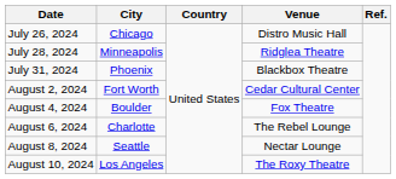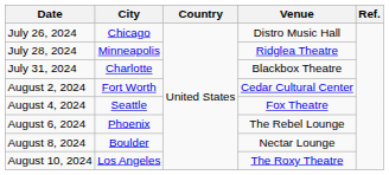 <table class="wikitable">
 <tr>
 <th>Date</th>
 <th>City</th>
 <th>Country</th>
 <th>Venue</th>
 <th>Ref.</th>
 </tr>
 <tr>
 <td>July 26, 2024</td>
 <td style="text-align:Center"><a href='#'>Chicago</a></td>
 <td rowspan="8"style="text-align:Center">United States</td>
 <td style="text-align:Center">Distro Music Hall</td>
 <td rowspan="8"style="text-align:Center"></td>
 </tr>
 <tr>
 <td>July 28, 2024</td>
 <td style="text-align:Center"><a href='#'>Minneapolis</a></td>
 <td style="text-align:Center"><a href='#'>Ridglea Theatre</a></td>
 </tr>
 <tr>
 <td>July 31, 2024</td>
-<td style="text-align:Center"><a href='#'>Phoenix</a></td>
+<td style="text-align:Center"><a href='#'>Charlotte</a></td>
 <td style="text-align:Center">Blackbox Theatre</td>
 </tr>
 <tr>
 <td>August 2, 2024</td>
 <td style="text-align:Center"><a href='#'>Fort Worth</a></td>
 <td style="text-align:Center"><a href='#'>Cedar Cultural Center</a></td>
 </tr>
 <tr>
 <td>August 4, 2024</td>
-<td style="text-align:Center"><a href='#'>Boulder</a></td>
+<td style="text-align:Center"><a href='#'>Seattle</a></td>
 <td style="text-align:Center"><a href='#'>Fox Theatre</a></td>
 </tr>
 <tr>
 <td>August 6, 2024</td>
-<td style="text-align:Center"><a href='#'>Charlotte</a></td>
+<td style="text-align:Center"><a href='#'>Phoenix</a></td>
 <td style="text-align:Center">The Rebel Lounge</td>
 </tr>
 <tr>
 <td>August 8, 2024</td>
-<td style="text-align:Center"><a href='#'>Seattle</a></td>
+<td style="text-align:Center"><a href='#'>Boulder</a></td>
 <td style="text-align:Center">Nectar Lounge</td>
 </tr>
 <tr>
 <td>August 10, 2024</td>
 <td style="text-align:Center"><a href='#'>Los Angeles</a></td>
 <td style="text-align:Center"><a href='#'>The Roxy Theatre</a></td>
 </tr>
 </table>
